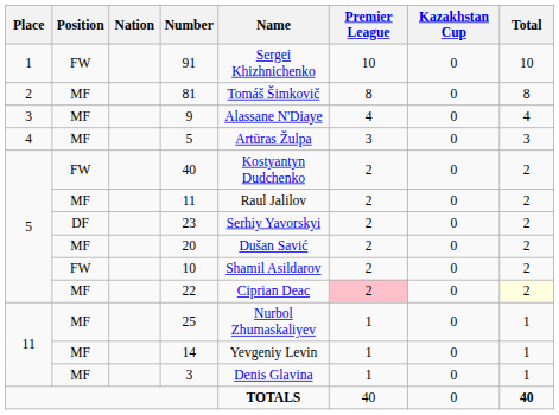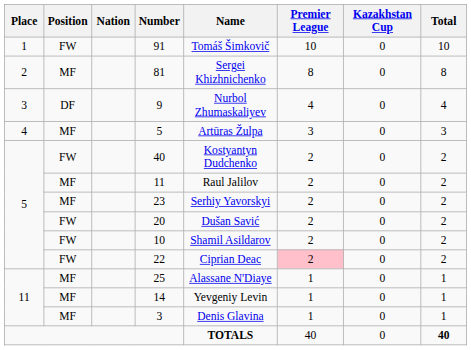 <table class="wikitable" style="font-size: 95%; text-align: center;">
 <tr>
 <th width=60>Place</th>
 <th width=60>Position</th>
 <th width=60>Nation</th>
 <th width=60>Number</th>
 <th width=150>Name</th>
 <th width=120><a href='#'>Premier League</a></th>
 <th width=120><a href='#'>Kazakhstan Cup</a></th>
 <th width=80><strong>Total</strong></th>
 </tr>
 <tr>
 <td>1</td>
 <td>FW</td>
 <td></td>
 <td>91</td>
-<td><a href='#'>Sergei Khizhnichenko</a></td>
+<td><a href='#'>Tomáš Šimkovič</a></td>
 <td>10</td>
 <td>0</td>
 <td>10</td>
 </tr>
 <tr>
 <td>2</td>
 <td>MF</td>
 <td></td>
 <td>81</td>
-<td><a href='#'>Tomáš Šimkovič</a></td>
+<td><a href='#'>Sergei Khizhnichenko</a></td>
 <td>8</td>
 <td>0</td>
 <td>8</td>
 </tr>
 <tr>
 <td>3</td>
-<td>MF</td>
+<td>DF</td>
 <td></td>
 <td>9</td>
-<td><a href='#'>Alassane N'Diaye</a></td>
+<td><a href='#'>Nurbol Zhumaskaliyev</a></td>
 <td>4</td>
 <td>0</td>
 <td>4</td>
 </tr>
 <tr>
 <td>4</td>
 <td>MF</td>
 <td></td>
 <td>5</td>
 <td><a href='#'>Artūras Žulpa</a></td>
 <td>3</td>
 <td>0</td>
 <td>3</td>
 </tr>
 <tr>
 <td rowspan="6">5</td>
 <td>FW</td>
 <td></td>
 <td>40</td>
 <td><a href='#'>Kostyantyn Dudchenko</a></td>
 <td>2</td>
 <td>0</td>
 <td>2</td>
 </tr>
 <tr>
 <td>MF</td>
 <td></td>
 <td>11</td>
 <td>Raul Jalilov</td>
 <td>2</td>
 <td>0</td>
 <td>2</td>
 </tr>
 <tr>
-<td>DF</td>
+<td>MF</td>
 <td></td>
 <td>23</td>
 <td><a href='#'>Serhiy Yavorskyi</a></td>
 <td>2</td>
 <td>0</td>
 <td>2</td>
 </tr>
 <tr>
-<td>MF</td>
+<td>FW</td>
 <td></td>
 <td>20</td>
 <td><a href='#'>Dušan Savić</a></td>
 <td>2</td>
 <td>0</td>
 <td>2</td>
 </tr>
 <tr>
 <td>FW</td>
 <td></td>
 <td>10</td>
 <td><a href='#'>Shamil Asildarov</a></td>
 <td>2</td>
 <td>0</td>
 <td>2</td>
 </tr>
 <tr>
-<td>MF</td>
+<td>FW</td>
 <td></td>
 <td>22</td>
 <td><a href='#'>Ciprian Deac</a></td>
 <td style="background: pink;">2</td>
 <td>0</td>
-<td style="background: lightyellow;">2</td>
+<td>2</td>
 </tr>
 <tr>
 <td rowspan="3">11</td>
 <td>MF</td>
 <td></td>
 <td>25</td>
-<td><a href='#'>Nurbol Zhumaskaliyev</a></td>
+<td><a href='#'>Alassane N'Diaye</a></td>
 <td>1</td>
 <td>0</td>
 <td>1</td>
 </tr>
 <tr>
 <td>MF</td>
 <td></td>
 <td>14</td>
 <td>Yevgeniy Levin</td>
 <td>1</td>
 <td>0</td>
 <td>1</td>
 </tr>
 <tr>
 <td>MF</td>
 <td></td>
 <td>3</td>
 <td><a href='#'>Denis Glavina</a></td>
 <td>1</td>
 <td>0</td>
 <td>1</td>
 </tr>
 <tr>
 <td colspan="4"></td>
 <td><strong>TOTALS</strong></td>
 <td>40</td>
 <td>0</td>
 <td><strong>40</strong></td>
 </tr>
 </table>
